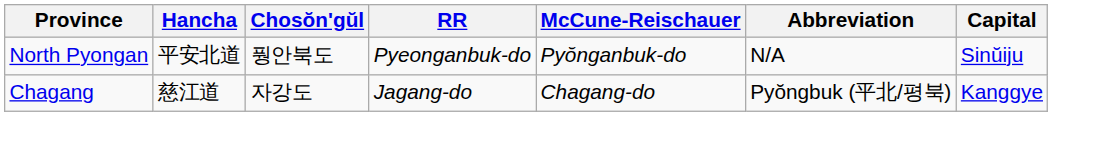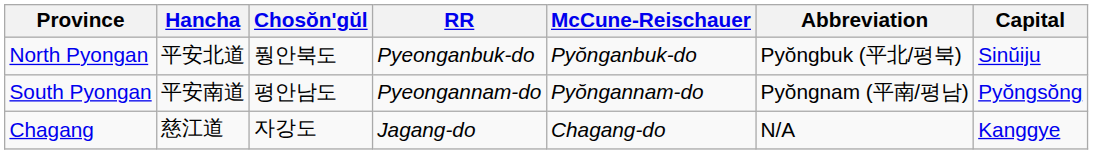 <table class="wikitable">
 <tr>
 <th>Province</th>
 <th><a href='#'>Hancha</a></th>
 <th><a href='#'>Chosŏn'gŭl</a></th>
 <th><a href='#'>RR</a></th>
 <th><a href='#'>McCune-Reischauer</a></th>
 <th>Abbreviation</th>
 <th>Capital</th>
 </tr>
 <tr>
 <td><a href='#'>North Pyongan</a></td>
 <td>平安北道</td>
 <td>풩안북도</td>
 <td><em>Pyeonganbuk-do</em></td>
 <td><em>Pyŏnganbuk-do</em></td>
-<td>N/A</td>
+<td>Pyŏngbuk (平北/평북)</td>
 <td><a href='#'>Sinŭiju</a></td>
+</tr>
+<tr>
+<td><a href='#'>South Pyongan</a></td>
+<td>平安南道</td>
+<td>평안남도</td>
+<td><em>Pyeongannam-do</em></td>
+<td><em>Pyŏngannam-do</em></td>
+<td>Pyŏngnam (平南/평남)</td>
+<td><a href='#'>Pyŏngsŏng</a></td>
 </tr>
 <tr>
 <td><a href='#'>Chagang</a></td>
 <td>慈江道</td>
 <td>자강도</td>
 <td><em>Jagang-do</em></td>
 <td><em>Chagang-do</em></td>
-<td>Pyŏngbuk (平北/평북)</td>
+<td>N/A</td>
 <td><a href='#'>Kanggye</a></td>
 </tr>
 </table>
